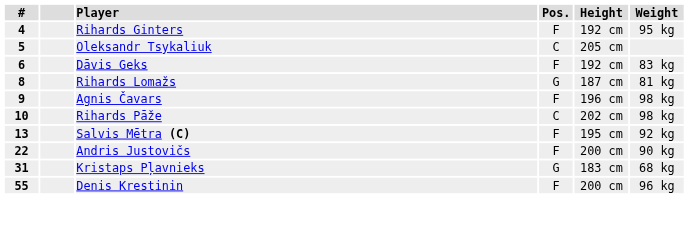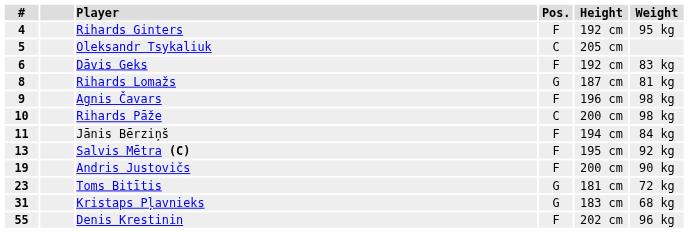 <table width=750>
 <tr bgcolor="#dddddd">
 <th width=5%>#</th>
 <th width=5%></th>
 <td align=left!!width=35%><strong>Player</strong></td>
 <th width=5%><strong>Pos.</strong></th>
 <th width=8%><strong>Height</strong></th>
 <th width=8%><strong>Weight</strong></th>
 </tr>
 <tr bgcolor="#eeeeee">
 <td align=center><strong>4</strong></td>
 <td align=center></td>
 <td><a href='#'>Rihards Ginters</a></td>
 <td align=center>F</td>
 <td align=center>192 cm</td>
 <td align=center>95 kg</td>
 </tr>
 <tr bgcolor="#eeeeee">
 <td align=center><strong>5</strong></td>
 <td align=center></td>
 <td><a href='#'>Oleksandr Tsykaliuk</a></td>
 <td align=center>C</td>
 <td align=center>205 cm</td>
 <td align=center></td>
 </tr>
 <tr bgcolor="#eeeeee">
 <td align=center><strong>6</strong></td>
 <td align=center></td>
 <td><a href='#'>Dāvis Geks</a></td>
 <td align=center>F</td>
 <td align=center>192 cm</td>
 <td align=center>83 kg</td>
 </tr>
 <tr bgcolor="#eeeeee">
 <td align=center><strong>8</strong></td>
 <td align=center></td>
 <td><a href='#'>Rihards Lomažs</a></td>
 <td align=center>G</td>
 <td align=center>187 cm</td>
 <td align=center>81 kg</td>
 </tr>
 <tr bgcolor="#eeeeee">
 <td align=center><strong>9</strong></td>
 <td align=center></td>
 <td><a href='#'>Agnis Čavars</a></td>
 <td align=center>F</td>
 <td align=center>196 cm</td>
 <td align=center>98 kg</td>
 </tr>
 <tr bgcolor="#eeeeee">
 <td align=center><strong>10</strong></td>
 <td align=center></td>
 <td><a href='#'>Rihards Pāže</a></td>
 <td align=center>C</td>
-<td align=center>202 cm</td>
+<td align=center>200 cm</td>
 <td align=center>98 kg</td>
+</tr>
+<tr bgcolor="#eeeeee">
+<td align=center><strong>11</strong></td>
+<td align=center></td>
+<td>Jānis Bērziņš</td>
+<td align=center>F</td>
+<td align=center>194 cm</td>
+<td align=center>84 kg</td>
 </tr>
 <tr bgcolor="#eeeeee">
 <td align=center><strong>13</strong></td>
 <td align=center></td>
 <td><a href='#'>Salvis Mētra</a> <strong>(C)</strong></td>
 <td align=center>F</td>
 <td align=center>195 cm</td>
 <td align=center>92 kg</td>
 </tr>
 <tr bgcolor="#eeeeee">
-<td align=center><strong>22</strong></td>
+<td align=center><strong>19</strong></td>
 <td align=center></td>
 <td><a href='#'>Andris Justovičs</a></td>
 <td align=center>F</td>
 <td align=center>200 cm</td>
 <td align=center>90 kg</td>
+</tr>
+<tr bgcolor="#eeeeee">
+<td align=center><strong>23</strong></td>
+<td align=center></td>
+<td><a href='#'>Toms Bitītis</a></td>
+<td align=center>G</td>
+<td align=center>181 cm</td>
+<td align=center>72 kg</td>
 </tr>
 <tr bgcolor="#eeeeee">
 <td align=center><strong>31</strong></td>
 <td align=center></td>
 <td><a href='#'>Kristaps Pļavnieks</a></td>
 <td align=center>G</td>
 <td align=center>183 cm</td>
 <td align=center>68 kg</td>
 </tr>
 <tr bgcolor="#eeeeee">
 <td align=center><strong>55</strong></td>
 <td align=center></td>
 <td><a href='#'>Denis Krestinin</a></td>
 <td align=center>F</td>
-<td align=center>200 cm</td>
+<td align=center>202 cm</td>
 <td align=center>96 kg</td>
 </tr>
 </table>
